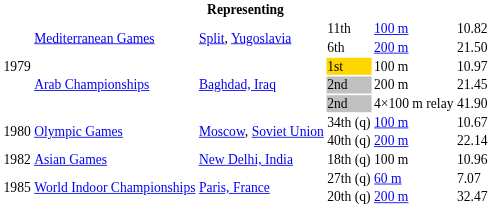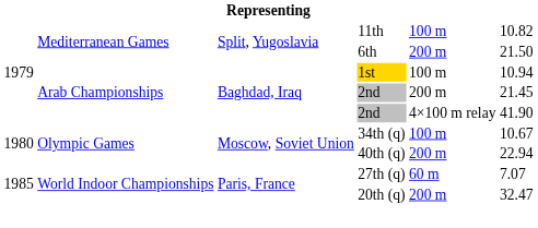 <table>
 <tr>
 <th colspan="6">Representing </th>
 </tr>
 <tr>
 <td rowspan=5>1979</td>
 <td rowspan=2><a href='#'>Mediterranean Games</a></td>
 <td rowspan=2><a href='#'>Split</a>, <a href='#'>Yugoslavia</a></td>
 <td>11th</td>
 <td><a href='#'>100 m</a></td>
 <td>10.82</td>
 </tr>
 <tr>
 <td>6th</td>
 <td><a href='#'>200 m</a></td>
 <td>21.50</td>
 </tr>
 <tr>
 <td rowspan=3><a href='#'>Arab Championships</a></td>
 <td rowspan=3><a href='#'>Baghdad, Iraq</a></td>
 <td bgcolor=gold>1st</td>
 <td>100 m</td>
-<td>10.97</td>
+<td>10.94</td>
 </tr>
 <tr>
 <td bgcolor=silver>2nd</td>
 <td>200 m</td>
 <td>21.45</td>
 </tr>
 <tr>
 <td bgcolor=silver>2nd</td>
 <td>4×100 m relay</td>
 <td>41.90</td>
 </tr>
 <tr>
 <td rowspan=2>1980</td>
 <td rowspan=2><a href='#'>Olympic Games</a></td>
 <td rowspan=2><a href='#'>Moscow</a>, <a href='#'>Soviet Union</a></td>
 <td>34th (q)</td>
 <td><a href='#'>100 m</a></td>
 <td>10.67</td>
 </tr>
 <tr>
 <td>40th (q)</td>
 <td><a href='#'>200 m</a></td>
-<td>22.14</td>
-</tr>
-<tr>
-<td>1982</td>
-<td><a href='#'>Asian Games</a></td>
-<td><a href='#'>New Delhi, India</a></td>
-<td>18th (q)</td>
-<td>100 m</td>
-<td>10.96</td>
+<td>22.94</td>
 </tr>
 <tr>
 <td rowspan=2>1985</td>
 <td rowspan=2><a href='#'>World Indoor Championships</a></td>
 <td rowspan=2><a href='#'>Paris, France</a></td>
 <td>27th (q)</td>
 <td><a href='#'>60 m</a></td>
 <td>7.07</td>
 </tr>
 <tr>
 <td>20th (q)</td>
 <td><a href='#'>200 m</a></td>
 <td>32.47</td>
 </tr>
 </table>
